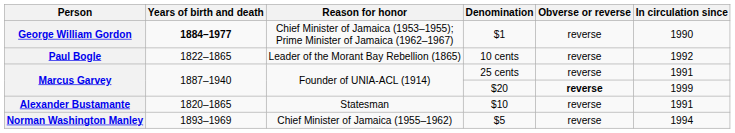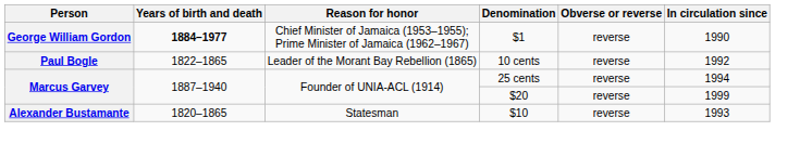 <table class="wikitable" style="font-size:95%; text-align:center;">
 <tr>
 <th>Person</th>
 <th>Years of birth and death</th>
 <th>Reason for honor</th>
 <th>Denomination</th>
 <th>Obverse or reverse</th>
 <th>In circulation since</th>
 </tr>
 <tr>
 <th><a href='#'>George William Gordon</a></th>
 <td><strong>1884–1977</strong></td>
 <td>Chief Minister of Jamaica (1953–1955);<br>Prime Minister of Jamaica (1962–1967)</td>
 <td>$1</td>
 <td>reverse</td>
 <td>1990</td>
 </tr>
 <tr>
 <th><a href='#'>Paul Bogle</a></th>
 <td>1822–1865</td>
 <td>Leader of the Morant Bay Rebellion (1865)</td>
 <td>10 cents</td>
 <td>reverse</td>
 <td>1992</td>
 </tr>
 <tr>
 <th rowspan="2"><a href='#'>Marcus Garvey</a></th>
 <td rowspan="2">1887–1940</td>
 <td rowspan="2">Founder of UNIA-ACL (1914)</td>
 <td>25 cents</td>
 <td>reverse</td>
-<td>1991</td>
+<td>1994</td>
 </tr>
 <tr>
 <td>$20</td>
-<td><strong>reverse</strong></td>
+<td>reverse</td>
 <td>1999</td>
 </tr>
 <tr>
 <th><a href='#'>Alexander Bustamante</a></th>
 <td>1820–1865</td>
 <td>Statesman</td>
 <td>$10</td>
 <td>reverse</td>
-<td>1991</td>
-</tr>
-<tr>
-<th><a href='#'>Norman Washington Manley</a></th>
-<td>1893–1969</td>
-<td>Chief Minister of Jamaica (1955–1962)</td>
-<td>$5</td>
-<td>reverse</td>
-<td>1994</td>
+<td>1993</td>
 </tr>
 </table>
